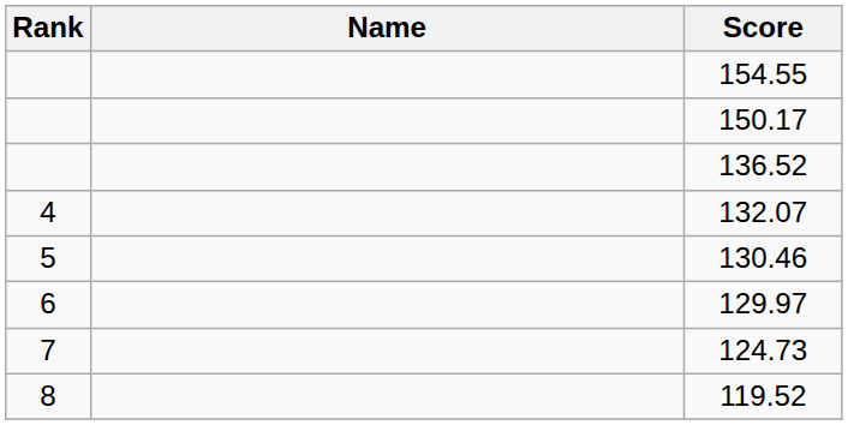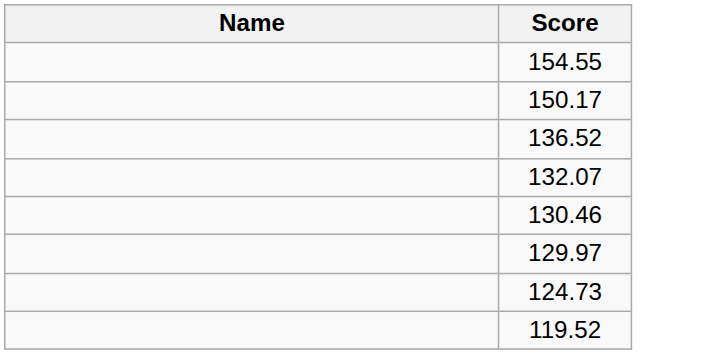 <table class="wikitable">
 <tr>
-<th scope="col">Rank</th>
 <th scope="col" style="width: 20em">Name</th>
 <th scope="col" style="width: 5em">Score</th>
 </tr>
 <tr>
-<td align="center"></td>
 <td></td>
 <td align="center">154.55</td>
 </tr>
 <tr>
-<td align="center"></td>
 <td></td>
 <td align="center">150.17</td>
 </tr>
 <tr>
-<td align="center"></td>
 <td></td>
 <td align="center">136.52</td>
 </tr>
 <tr>
-<td align="center">4</td>
 <td></td>
 <td align="center">132.07</td>
 </tr>
 <tr>
-<td align="center">5</td>
 <td></td>
 <td align="center">130.46</td>
 </tr>
 <tr>
-<td align="center">6</td>
 <td></td>
 <td align="center">129.97</td>
 </tr>
 <tr>
-<td align="center">7</td>
 <td></td>
 <td align="center">124.73</td>
 </tr>
 <tr>
-<td align="center">8</td>
 <td></td>
 <td align="center">119.52</td>
 </tr>
 </table>
